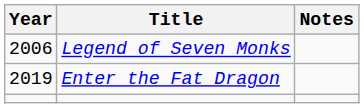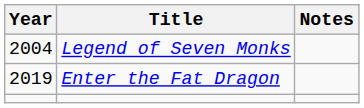 <table class="wikitable">
 <tr>
 <th>Year</th>
 <th>Title</th>
 <th>Notes</th>
 </tr>
 <tr>
-<td>2006</td>
+<td>2004</td>
 <td><em><a href='#'>Legend of Seven Monks</a></em></td>
 <td></td>
 </tr>
 <tr>
 <td>2019</td>
 <td><em><a href='#'>Enter the Fat Dragon</a></em></td>
 <td></td>
 </tr>
 <tr>
 <td></td>
 <td></td>
 <td></td>
 </tr>
 </table>
